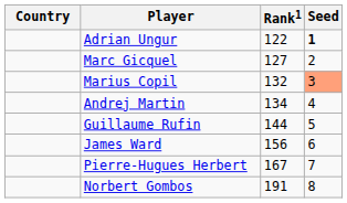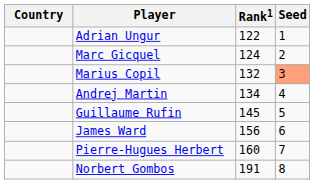 <table class="sortable wikitable">
 <tr>
 <th width="70">Country</th>
 <th width="175">Player</th>
 <th>Rank<sup>1</sup></th>
 <th>Seed</th>
 </tr>
 <tr>
 <td></td>
 <td><a href='#'>Adrian Ungur</a></td>
 <td>122</td>
-<td><strong>1</strong></td>
+<td>1</td>
 </tr>
 <tr>
 <td></td>
 <td><a href='#'>Marc Gicquel</a></td>
-<td>127</td>
+<td>124</td>
 <td>2</td>
 </tr>
 <tr>
 <td></td>
 <td><a href='#'>Marius Copil</a></td>
 <td>132</td>
 <td style="background: lightsalmon;">3</td>
 </tr>
 <tr>
 <td></td>
 <td><a href='#'>Andrej Martin</a></td>
 <td>134</td>
 <td>4</td>
 </tr>
 <tr>
 <td></td>
 <td><a href='#'>Guillaume Rufin</a></td>
-<td>144</td>
+<td>145</td>
 <td>5</td>
 </tr>
 <tr>
 <td></td>
 <td><a href='#'>James Ward</a></td>
 <td>156</td>
 <td>6</td>
 </tr>
 <tr>
 <td></td>
 <td><a href='#'>Pierre-Hugues Herbert</a></td>
-<td>167</td>
+<td>160</td>
 <td>7</td>
 </tr>
 <tr>
 <td></td>
 <td><a href='#'>Norbert Gombos</a></td>
 <td>191</td>
 <td>8</td>
 </tr>
 </table>
